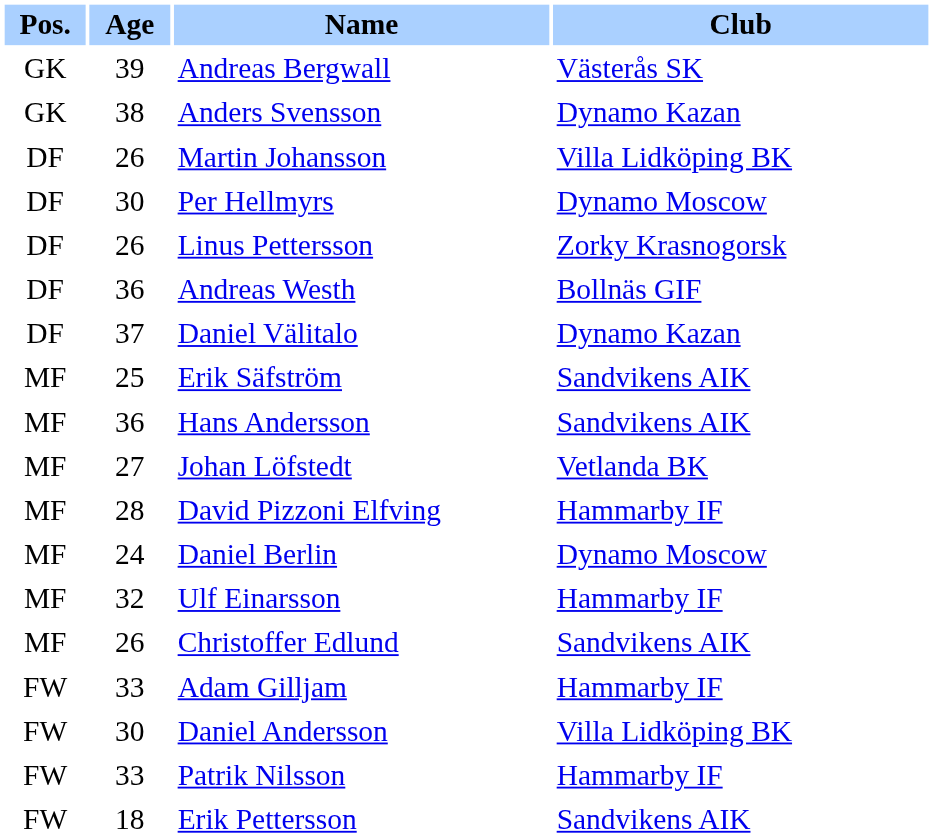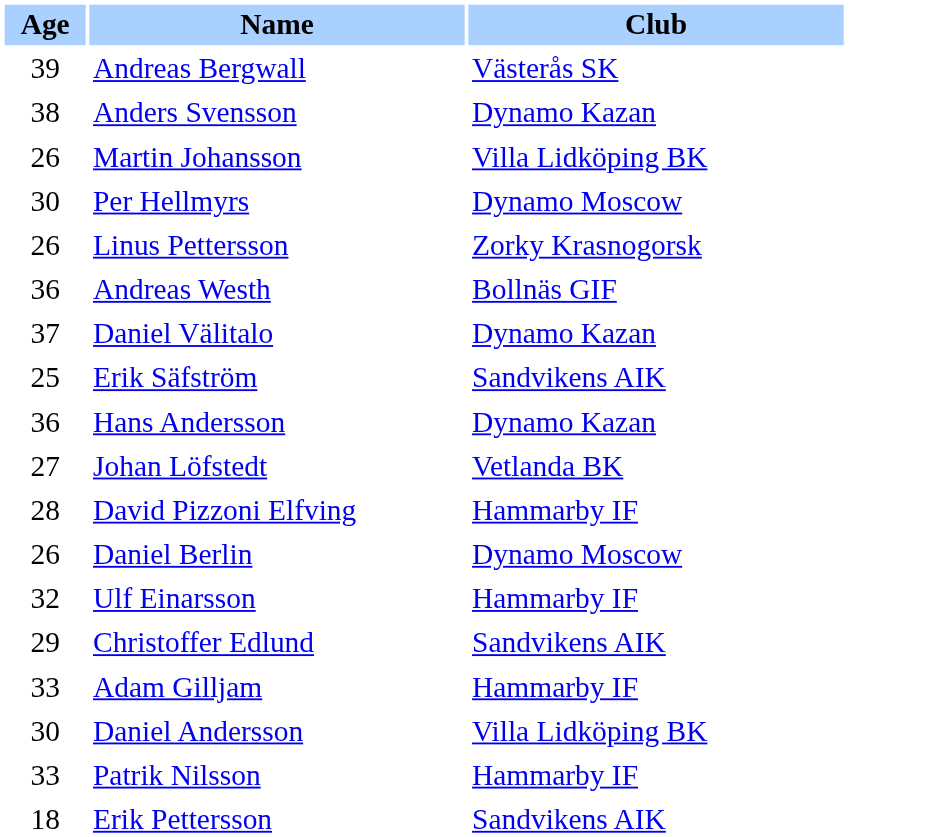 <table border="0" cellspacing="2" cellpadding="2">
 <tr bgcolor=AAD0FF>
-<th width=40>Pos.</th>
 <th width=40>Age</th>
 <th width=200>Name</th>
 <th width=200>Club</th>
 </tr>
 <tr>
-<td align=center>GK</td>
 <td align=center>39</td>
 <td><a href='#'>Andreas Bergwall</a></td>
 <td> <a href='#'>Västerås SK</a></td>
 </tr>
 <tr>
-<td align=center>GK</td>
 <td align=center>38</td>
 <td><a href='#'>Anders Svensson</a></td>
 <td> <a href='#'>Dynamo Kazan</a></td>
 </tr>
 <tr>
-<td align=center>DF</td>
 <td align=center>26</td>
 <td><a href='#'>Martin Johansson</a></td>
 <td> <a href='#'>Villa Lidköping BK</a></td>
 </tr>
 <tr>
-<td align=center>DF</td>
 <td align=center>30</td>
 <td><a href='#'>Per Hellmyrs</a></td>
 <td> <a href='#'>Dynamo Moscow</a></td>
 </tr>
 <tr>
-<td align=center>DF</td>
 <td align=center>26</td>
 <td><a href='#'>Linus Pettersson</a></td>
 <td> <a href='#'>Zorky Krasnogorsk</a></td>
 </tr>
 <tr>
-<td align=center>DF</td>
 <td align=center>36</td>
 <td><a href='#'>Andreas Westh</a></td>
 <td> <a href='#'>Bollnäs GIF</a></td>
 </tr>
 <tr>
-<td align=center>DF</td>
 <td align=center>37</td>
 <td><a href='#'>Daniel Välitalo</a></td>
 <td> <a href='#'>Dynamo Kazan</a></td>
 </tr>
 <tr>
-<td align=center>MF</td>
 <td align=center>25</td>
 <td><a href='#'>Erik Säfström</a></td>
 <td> <a href='#'>Sandvikens AIK</a></td>
 </tr>
 <tr>
-<td align=center>MF</td>
 <td align=center>36</td>
 <td><a href='#'>Hans Andersson</a></td>
-<td> <a href='#'>Sandvikens AIK</a></td>
+<td> <a href='#'>Dynamo Kazan</a></td>
 </tr>
 <tr>
-<td align=center>MF</td>
 <td align=center>27</td>
 <td><a href='#'>Johan Löfstedt</a></td>
 <td> <a href='#'>Vetlanda BK</a></td>
 </tr>
 <tr>
-<td align=center>MF</td>
 <td align=center>28</td>
 <td><a href='#'>David Pizzoni Elfving</a></td>
 <td> <a href='#'>Hammarby IF</a></td>
 </tr>
 <tr>
-<td align=center>MF</td>
-<td align=center>24</td>
+<td align=center>26</td>
 <td><a href='#'>Daniel Berlin</a></td>
 <td> <a href='#'>Dynamo Moscow</a></td>
 </tr>
 <tr>
-<td align=center>MF</td>
 <td align=center>32</td>
 <td><a href='#'>Ulf Einarsson</a></td>
 <td> <a href='#'>Hammarby IF</a></td>
 </tr>
 <tr>
-<td align=center>MF</td>
-<td align=center>26</td>
+<td align=center>29</td>
 <td><a href='#'>Christoffer Edlund</a></td>
 <td> <a href='#'>Sandvikens AIK</a></td>
 </tr>
 <tr>
-<td align=center>FW</td>
 <td align=center>33</td>
 <td><a href='#'>Adam Gilljam</a></td>
 <td> <a href='#'>Hammarby IF</a></td>
 </tr>
 <tr>
-<td align=center>FW</td>
 <td align=center>30</td>
 <td><a href='#'>Daniel Andersson</a></td>
 <td> <a href='#'>Villa Lidköping BK</a></td>
 </tr>
 <tr>
-<td align=center>FW</td>
 <td align=center>33</td>
 <td><a href='#'>Patrik Nilsson</a></td>
 <td> <a href='#'>Hammarby IF</a></td>
 </tr>
 <tr>
-<td align=center>FW</td>
 <td align=center>18</td>
 <td><a href='#'>Erik Pettersson</a></td>
 <td> <a href='#'>Sandvikens AIK</a></td>
 </tr>
 </table>
